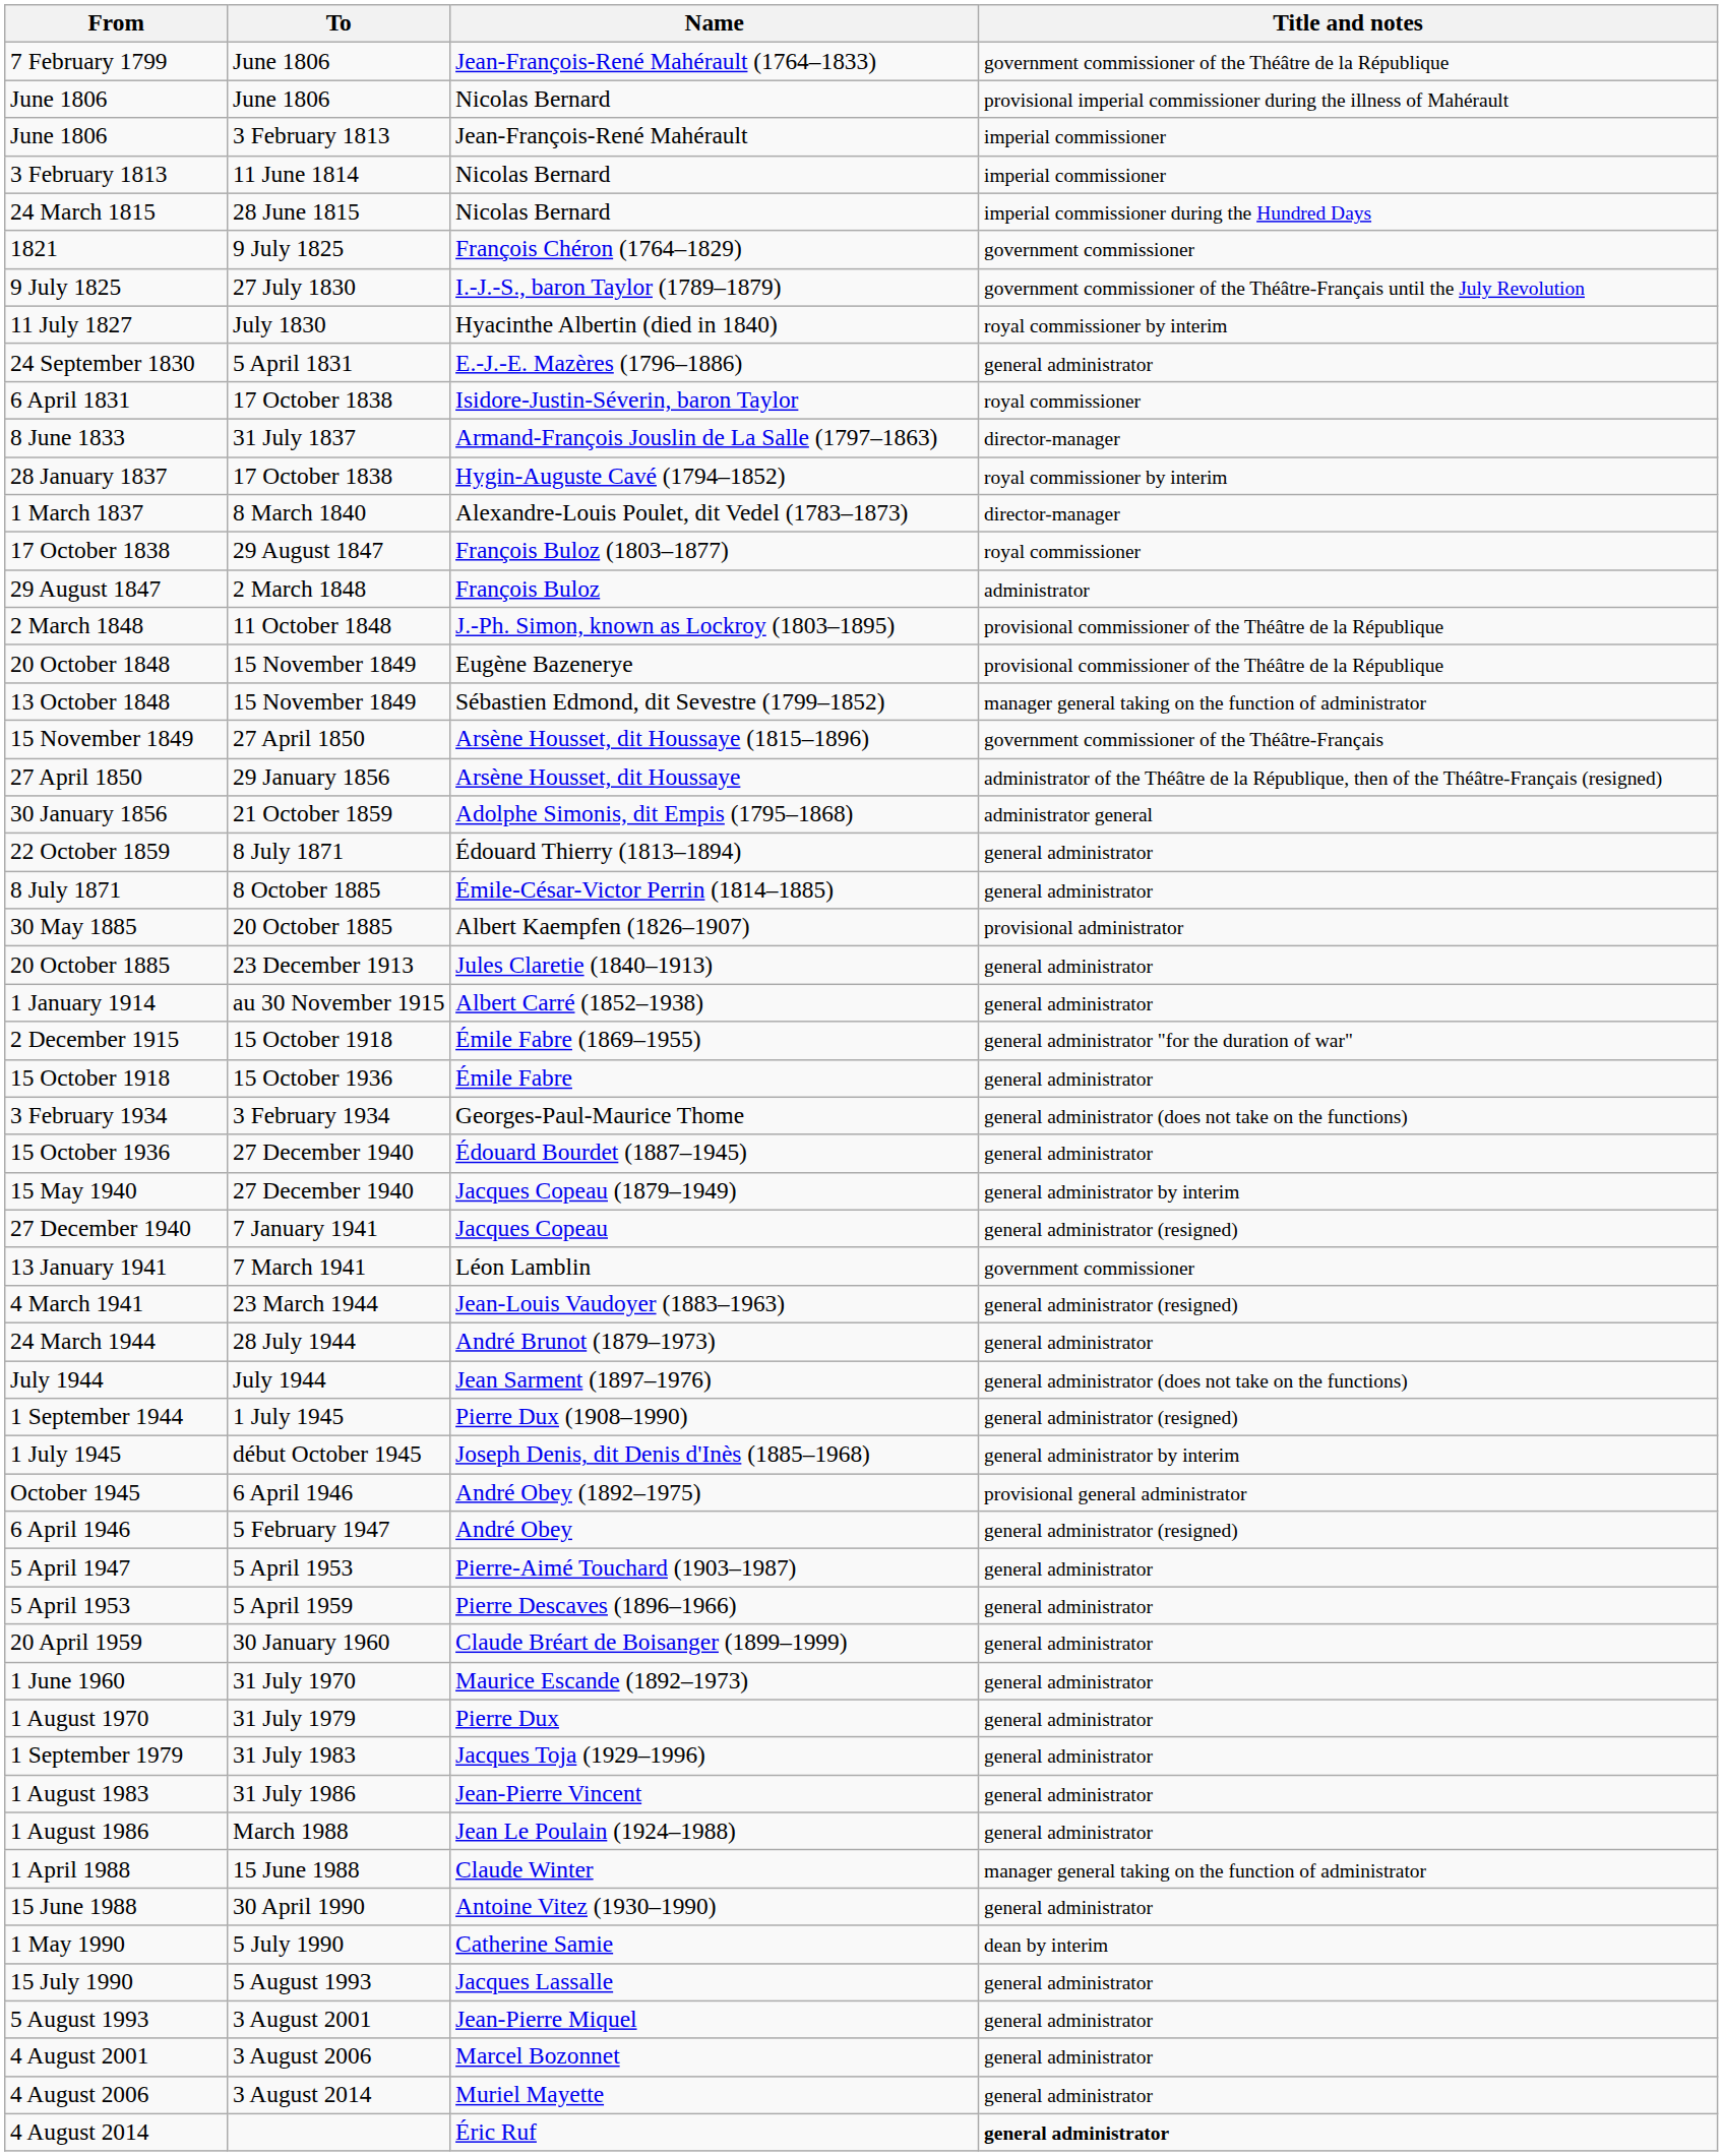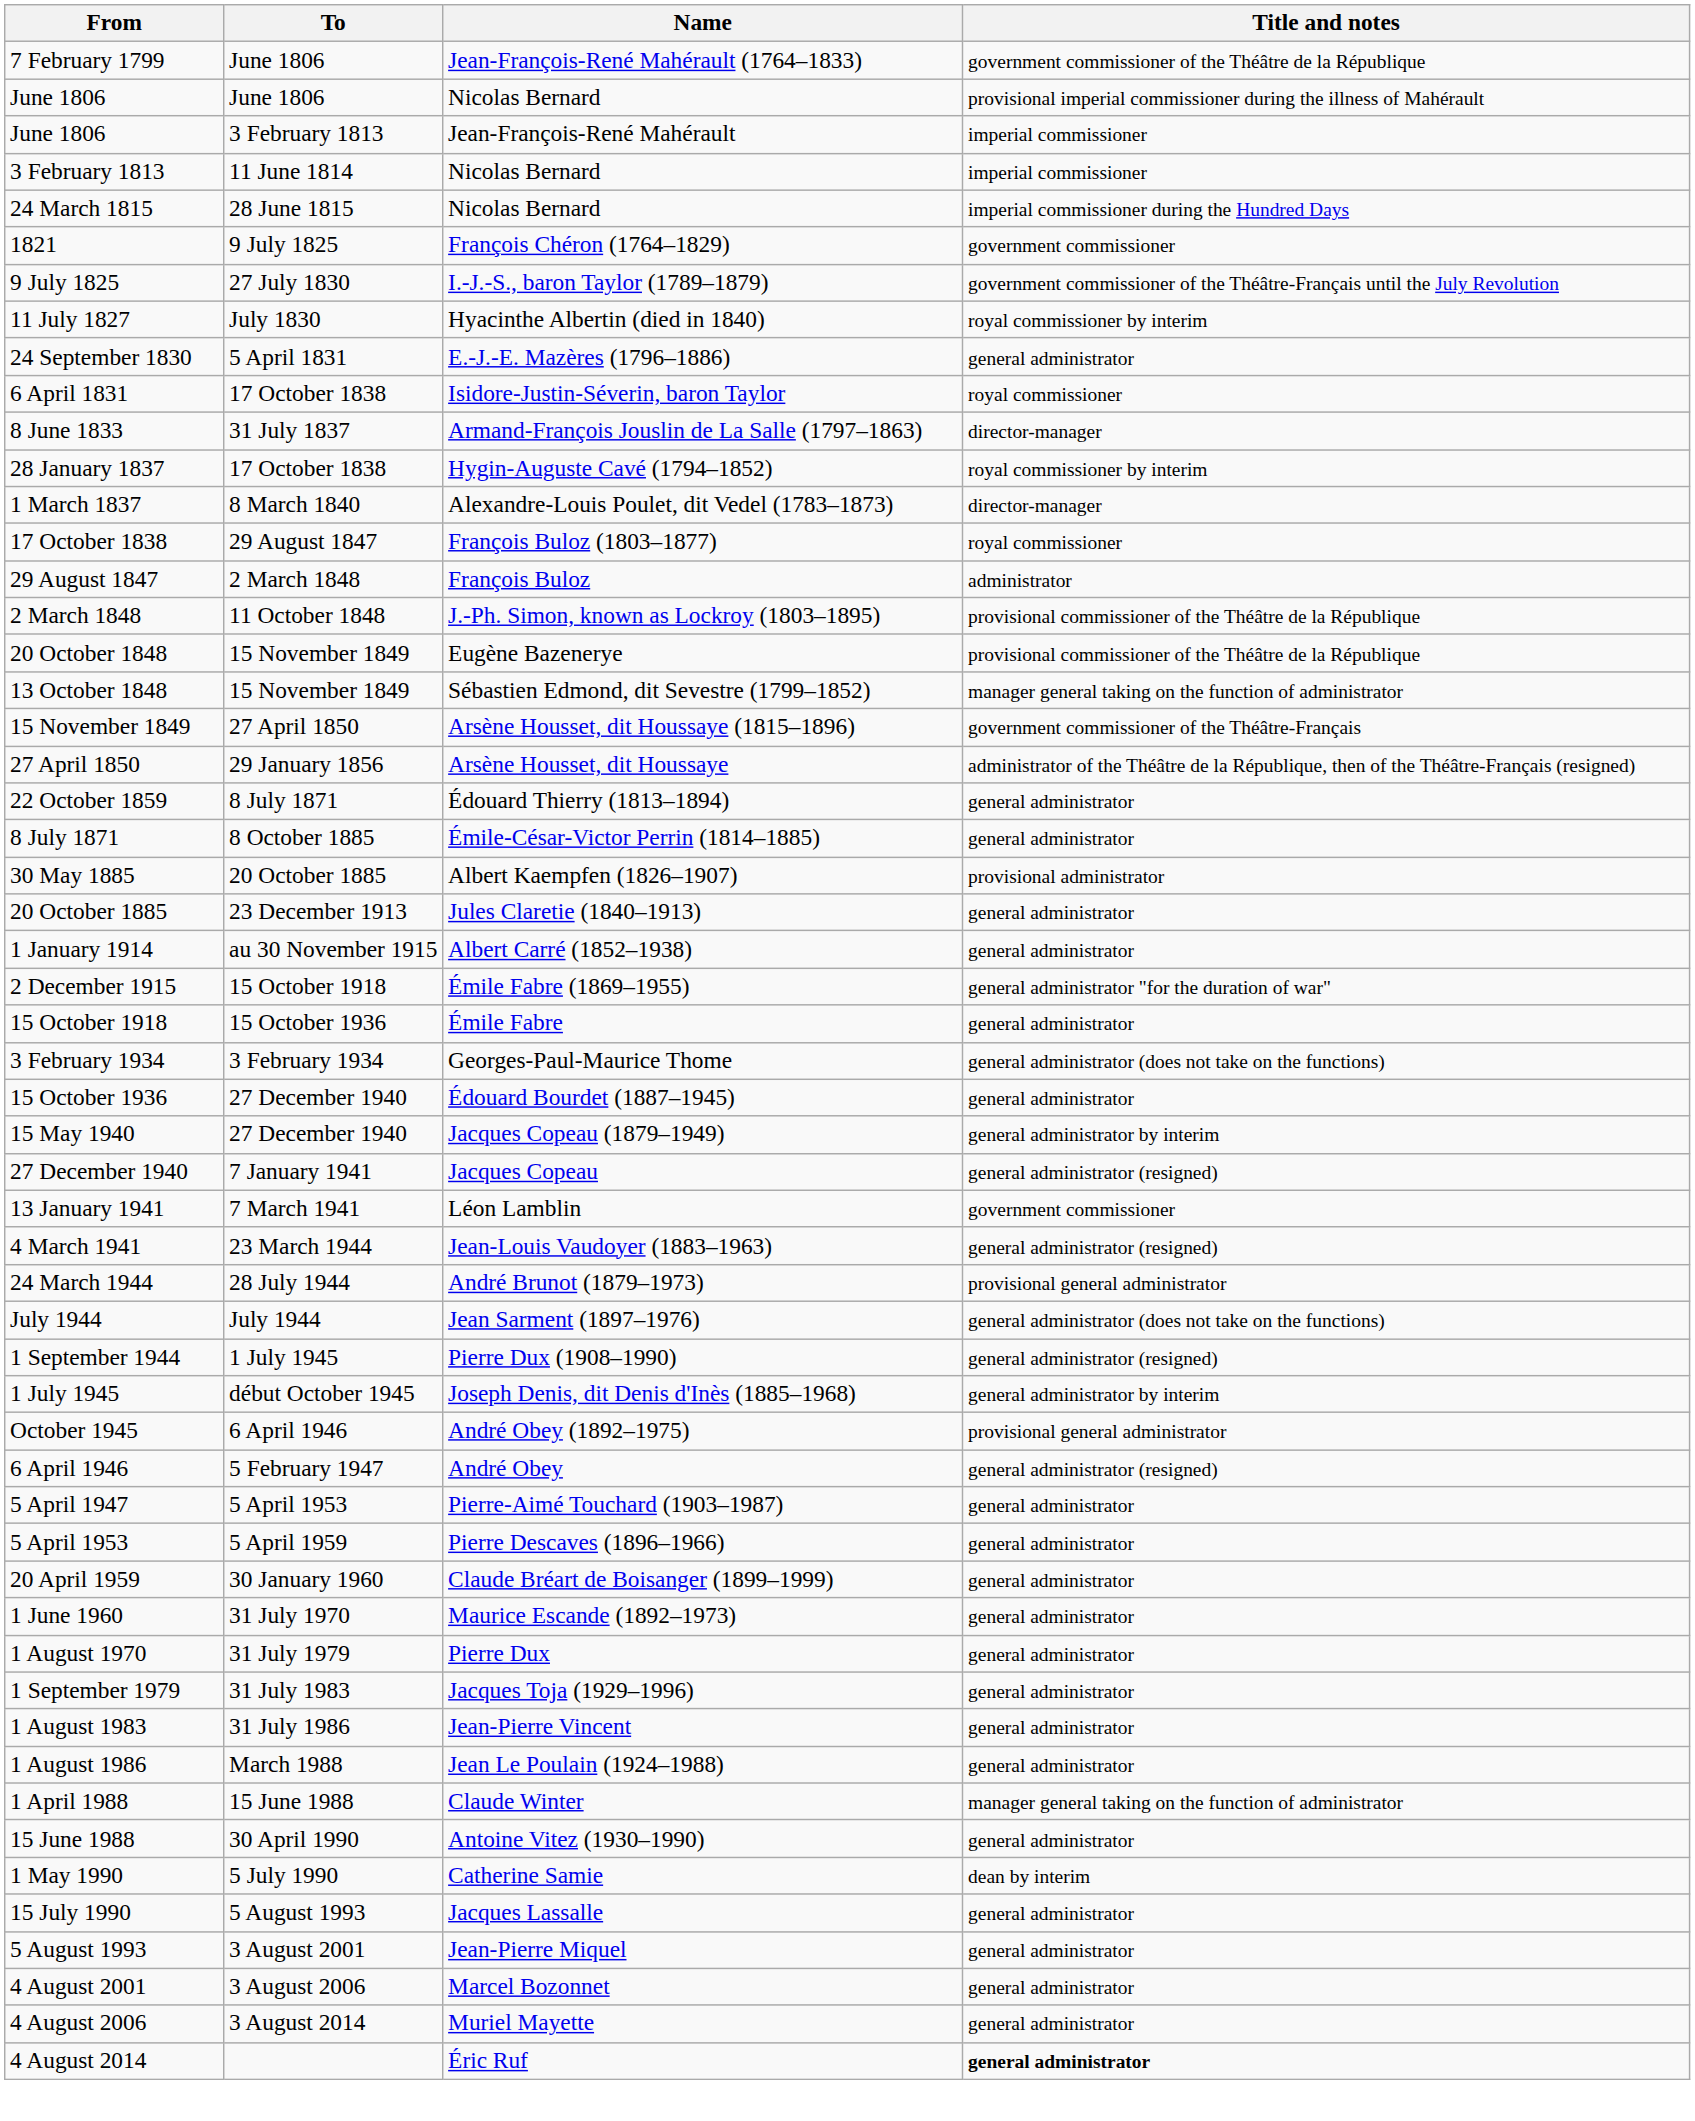 <table class="wikitable">
 <tr>
 <th width="13%">From</th>
 <th width="13%">To</th>
 <th>Name</th>
 <th>Title and notes</th>
 </tr>
 <tr>
 <td>7 February 1799</td>
 <td>June 1806</td>
 <td><a href='#'>Jean-François-René Mahérault</a> (1764–1833)</td>
 <td><small>government commissioner of the Théâtre de la République</small></td>
 </tr>
 <tr>
 <td>June 1806</td>
 <td>June 1806</td>
 <td>Nicolas Bernard</td>
 <td><small>provisional imperial commissioner during the illness of Mahérault</small></td>
 </tr>
 <tr>
 <td>June 1806</td>
 <td>3 February 1813</td>
 <td>Jean-François-René Mahérault</td>
 <td><small>imperial commissioner </small></td>
 </tr>
 <tr>
 <td>3 February 1813</td>
 <td>11 June 1814</td>
 <td>Nicolas Bernard</td>
 <td><small>imperial commissioner</small></td>
 </tr>
 <tr>
 <td>24 March 1815</td>
 <td>28 June 1815</td>
 <td>Nicolas Bernard</td>
 <td><small>imperial commissioner during the <a href='#'>Hundred Days</a></small></td>
 </tr>
 <tr>
 <td>1821</td>
 <td>9 July 1825</td>
 <td><a href='#'>François Chéron</a> (1764–1829)</td>
 <td><small>government commissioner</small></td>
 </tr>
 <tr>
 <td>9 July 1825</td>
 <td>27 July 1830</td>
 <td><a href='#'>I.-J.-S., baron Taylor</a> (1789–1879)</td>
 <td><small>government commissioner of the Théâtre-Français until the <a href='#'>July Revolution</a></small></td>
 </tr>
 <tr>
 <td>11 July 1827</td>
 <td>July 1830</td>
 <td>Hyacinthe Albertin (died in 1840)</td>
 <td><small>royal commissioner by interim</small></td>
 </tr>
 <tr>
 <td>24 September 1830</td>
 <td>5 April 1831</td>
 <td><a href='#'>E.-J.-E. Mazères</a> (1796–1886)</td>
 <td><small>general administrator</small></td>
 </tr>
 <tr>
 <td>6 April 1831</td>
 <td>17 October 1838</td>
 <td><a href='#'>Isidore-Justin-Séverin, baron Taylor</a></td>
 <td><small>royal commissioner</small></td>
 </tr>
 <tr>
 <td>8 June 1833</td>
 <td>31 July 1837</td>
 <td><a href='#'>Armand-François Jouslin de La Salle</a> (1797–1863)</td>
 <td><small>director-manager</small></td>
 </tr>
 <tr>
 <td>28 January 1837</td>
 <td>17 October 1838</td>
 <td><a href='#'>Hygin-Auguste Cavé</a> (1794–1852)</td>
 <td><small>royal commissioner by interim</small></td>
 </tr>
 <tr>
 <td>1 March 1837</td>
 <td>8 March 1840</td>
 <td Vedel>Alexandre-Louis Poulet, dit Vedel (1783–1873)</td>
 <td><small>director-manager</small></td>
 </tr>
 <tr>
 <td>17 October 1838</td>
 <td>29 August 1847</td>
 <td><a href='#'>François Buloz</a> (1803–1877)</td>
 <td><small>royal commissioner</small></td>
 </tr>
 <tr>
 <td>29 August 1847</td>
 <td>2 March 1848</td>
 <td><a href='#'>François Buloz</a></td>
 <td><small>administrator</small></td>
 </tr>
 <tr>
 <td>2 March 1848</td>
 <td>11 October 1848</td>
 <td><a href='#'>J.-Ph. Simon, known as Lockroy</a> (1803–1895)</td>
 <td><small>provisional commissioner of the Théâtre de la République</small></td>
 </tr>
 <tr>
 <td>20 October 1848</td>
 <td>15 November 1849</td>
 <td>Eugène Bazenerye</td>
 <td><small>provisional commissioner of the Théâtre de la République</small></td>
 </tr>
 <tr>
 <td>13 October 1848</td>
 <td>15 November 1849</td>
 <td>Sébastien Edmond, dit Sevestre (1799–1852)</td>
 <td><small>manager general taking on the function of administrator</small></td>
 </tr>
 <tr>
 <td>15 November 1849</td>
 <td>27 April 1850</td>
 <td><a href='#'>Arsène Housset, dit Houssaye</a> (1815–1896)</td>
 <td><small>government commissioner of the Théâtre-Français</small></td>
 </tr>
 <tr>
 <td>27 April 1850</td>
 <td>29 January 1856</td>
 <td><a href='#'>Arsène Housset, dit Houssaye</a></td>
 <td><small>administrator of the Théâtre de la République, then of the Théâtre-Français (resigned)</small></td>
 </tr>
 <tr>
-<td>30 January 1856</td>
-<td>21 October 1859</td>
-<td><a href='#'>Adolphe Simonis, dit Empis</a> (1795–1868)</td>
-<td><small>administrator general</small></td>
-</tr>
-<tr>
 <td>22 October 1859</td>
 <td>8 July 1871</td>
 <td>Édouard Thierry (1813–1894)</td>
 <td><small>general administrator</small></td>
 </tr>
 <tr>
 <td>8 July 1871</td>
 <td>8 October 1885</td>
 <td><a href='#'>Émile-César-Victor Perrin</a> (1814–1885)</td>
 <td><small>general administrator</small></td>
 </tr>
 <tr>
 <td>30 May 1885</td>
 <td>20 October 1885</td>
 <td>Albert Kaempfen (1826–1907)</td>
 <td><small>provisional administrator</small></td>
 </tr>
 <tr>
 <td>20 October 1885</td>
 <td>23 December 1913</td>
 <td><a href='#'>Jules Claretie</a> (1840–1913)</td>
 <td><small>general administrator</small></td>
 </tr>
 <tr>
 <td>1 January 1914</td>
 <td>au 30 November 1915</td>
 <td><a href='#'>Albert Carré</a> (1852–1938)</td>
 <td><small>general administrator</small></td>
 </tr>
 <tr>
 <td>2 December 1915</td>
 <td>15 October 1918</td>
 <td><a href='#'>Émile Fabre</a> (1869–1955)</td>
 <td><small>general administrator "for the duration of war"</small></td>
 </tr>
 <tr>
 <td>15 October 1918</td>
 <td>15 October 1936</td>
 <td><a href='#'>Émile Fabre</a></td>
 <td><small>general administrator</small></td>
 </tr>
 <tr>
 <td>3 February 1934</td>
 <td>3 February 1934</td>
 <td>Georges-Paul-Maurice Thome</td>
 <td><small>general administrator (does not take on the functions)</small></td>
 </tr>
 <tr>
 <td>15 October 1936</td>
 <td>27 December 1940</td>
 <td><a href='#'>Édouard Bourdet</a> (1887–1945)</td>
 <td><small>general administrator</small></td>
 </tr>
 <tr>
 <td>15 May 1940</td>
 <td>27 December 1940</td>
 <td><a href='#'>Jacques Copeau</a> (1879–1949)</td>
 <td><small>general administrator by interim</small></td>
 </tr>
 <tr>
 <td>27 December 1940</td>
 <td>7 January 1941</td>
 <td><a href='#'>Jacques Copeau</a></td>
 <td><small>general administrator (resigned)</small></td>
 </tr>
 <tr>
 <td>13 January 1941</td>
 <td>7 March 1941</td>
 <td>Léon Lamblin</td>
 <td><small>government commissioner</small></td>
 </tr>
 <tr>
 <td>4 March 1941</td>
 <td>23 March 1944</td>
 <td><a href='#'>Jean-Louis Vaudoyer</a> (1883–1963)</td>
 <td><small>general administrator (resigned)</small></td>
 </tr>
 <tr>
 <td>24 March 1944</td>
 <td>28 July 1944</td>
 <td><a href='#'>André Brunot</a> (1879–1973)</td>
-<td><small>general administrator</small></td>
+<td><small>provisional general administrator</small></td>
 </tr>
 <tr>
 <td>July 1944</td>
 <td>July 1944</td>
 <td><a href='#'>Jean Sarment</a> (1897–1976)</td>
 <td><small>general administrator (does not take on the functions)</small></td>
 </tr>
 <tr>
 <td>1 September 1944</td>
 <td>1 July 1945</td>
 <td><a href='#'>Pierre Dux</a> (1908–1990)</td>
 <td><small>general administrator (resigned)</small></td>
 </tr>
 <tr>
 <td>1 July 1945</td>
 <td>début October 1945</td>
 <td><a href='#'>Joseph Denis, dit Denis d'Inès</a> (1885–1968)</td>
 <td><small>general administrator by interim</small></td>
 </tr>
 <tr>
 <td>October 1945</td>
 <td>6 April 1946</td>
 <td><a href='#'>André Obey</a> (1892–1975)</td>
 <td><small>provisional general administrator</small></td>
 </tr>
 <tr>
 <td>6 April 1946</td>
 <td>5 February 1947</td>
 <td><a href='#'>André Obey</a></td>
 <td><small>general administrator (resigned)</small></td>
 </tr>
 <tr>
 <td>5 April 1947</td>
 <td>5 April 1953</td>
 <td><a href='#'>Pierre-Aimé Touchard</a> (1903–1987)</td>
 <td><small>general administrator</small></td>
 </tr>
 <tr>
 <td>5 April 1953</td>
 <td>5 April 1959</td>
 <td><a href='#'>Pierre Descaves</a> (1896–1966)</td>
 <td><small>general administrator</small></td>
 </tr>
 <tr>
 <td>20 April 1959</td>
 <td>30 January 1960</td>
 <td><a href='#'>Claude Bréart de Boisanger</a> (1899–1999)</td>
 <td><small>general administrator</small></td>
 </tr>
 <tr>
 <td>1 June 1960</td>
 <td>31 July 1970</td>
 <td><a href='#'>Maurice Escande</a> (1892–1973)</td>
 <td><small>general administrator</small></td>
 </tr>
 <tr>
 <td>1 August 1970</td>
 <td>31 July 1979</td>
 <td><a href='#'>Pierre Dux</a></td>
 <td><small>general administrator</small></td>
 </tr>
 <tr>
 <td>1 September 1979</td>
 <td>31 July 1983</td>
 <td><a href='#'>Jacques Toja</a> (1929–1996)</td>
 <td><small>general administrator</small></td>
 </tr>
 <tr>
 <td>1 August 1983</td>
 <td>31 July 1986</td>
 <td><a href='#'>Jean-Pierre Vincent</a></td>
 <td><small>general administrator</small></td>
 </tr>
 <tr>
 <td>1 August 1986</td>
 <td>March 1988</td>
 <td><a href='#'>Jean Le Poulain</a> (1924–1988)</td>
 <td><small>general administrator</small></td>
 </tr>
 <tr>
 <td>1 April 1988</td>
 <td>15 June 1988</td>
 <td><a href='#'>Claude Winter</a></td>
 <td><small>manager general taking on the function of administrator</small></td>
 </tr>
 <tr>
 <td>15 June 1988</td>
 <td>30 April 1990</td>
 <td><a href='#'>Antoine Vitez</a> (1930–1990)</td>
 <td><small>general administrator</small></td>
 </tr>
 <tr>
 <td>1 May 1990</td>
 <td>5 July 1990</td>
 <td><a href='#'>Catherine Samie</a></td>
 <td><small>dean by interim</small></td>
 </tr>
 <tr>
 <td>15 July 1990</td>
 <td>5 August 1993</td>
 <td><a href='#'>Jacques Lassalle</a></td>
 <td><small>general administrator</small></td>
 </tr>
 <tr>
 <td>5 August 1993</td>
 <td>3 August 2001</td>
 <td><a href='#'>Jean-Pierre Miquel</a></td>
 <td><small>general administrator</small></td>
 </tr>
 <tr>
 <td>4 August 2001</td>
 <td>3 August 2006</td>
 <td><a href='#'>Marcel Bozonnet</a></td>
 <td><small>general administrator</small></td>
 </tr>
 <tr>
 <td>4 August 2006</td>
 <td>3 August 2014</td>
 <td><a href='#'>Muriel Mayette</a></td>
 <td><small>general administrator</small></td>
 </tr>
 <tr>
 <td>4 August 2014</td>
 <td></td>
 <td><a href='#'>Éric Ruf</a></td>
 <td><strong><small>general administrator</small></strong></td>
 </tr>
 </table>
